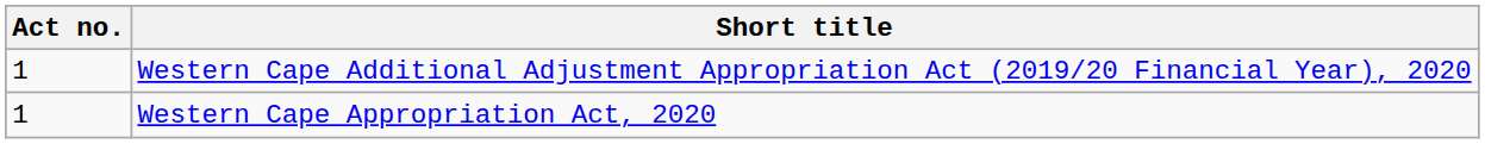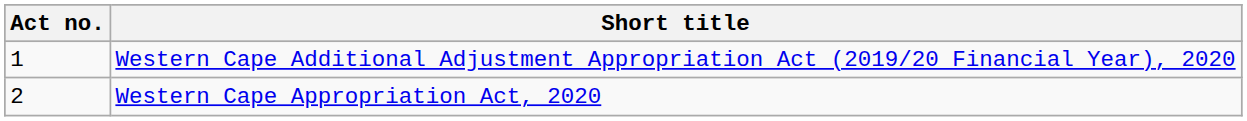 <table class=wikitable sortable>
 <tr>
 <th>Act no.</th>
 <th>Short title</th>
 </tr>
 <tr>
 <td>1</td>
 <td><a href='#'>Western Cape Additional Adjustment Appropriation Act (2019/20 Financial Year), 2020</a></td>
 </tr>
 <tr>
-<td>1</td>
+<td>2</td>
 <td><a href='#'>Western Cape Appropriation Act, 2020</a></td>
 </tr>
 </table>
